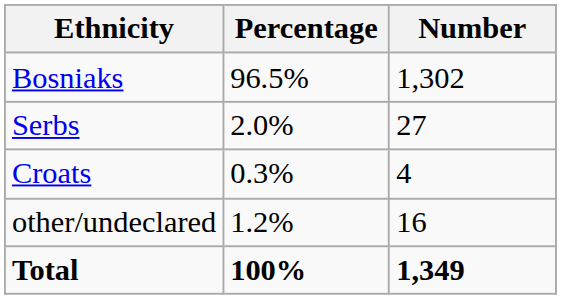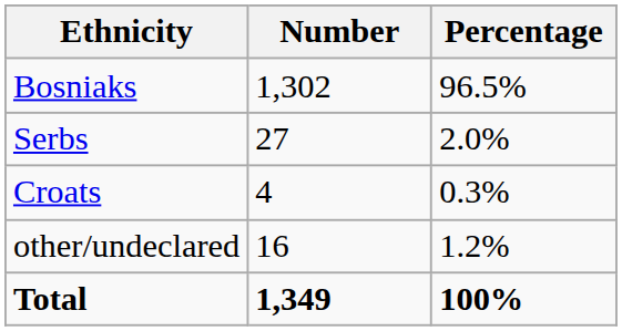 <table class="wikitable">
 <tr>
 <th width="100px">Ethnicity</th>
+<th width="80px">Number</th>
 <th width="80px">Percentage</th>
-<th width="80px">Number</th>
 </tr>
 <tr>
 <td><a href='#'>Bosniaks</a></td>
+<td>1,302</td>
 <td>96.5%</td>
-<td>1,302</td>
 </tr>
 <tr>
 <td><a href='#'>Serbs</a></td>
+<td>27</td>
 <td>2.0%</td>
-<td>27</td>
 </tr>
 <tr>
 <td><a href='#'>Croats</a></td>
+<td>4</td>
 <td>0.3%</td>
-<td>4</td>
 </tr>
 <tr>
 <td>other/undeclared</td>
+<td>16</td>
 <td>1.2%</td>
-<td>16</td>
 </tr>
 <tr>
 <td><strong>Total</strong></td>
+<td><strong>1,349</strong></td>
 <td><strong>100%</strong></td>
-<td><strong>1,349</strong></td>
 </tr>
 </table>
